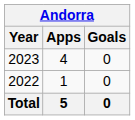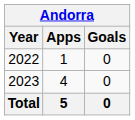 <table class="wikitable" style="text-align:center">
 <tr>
 <th colspan=3><a href='#'>Andorra</a></th>
 </tr>
 <tr>
 <th>Year</th>
 <th>Apps</th>
 <th>Goals</th>
 </tr>
 <tr>
-<td>2023</td>
-<td>4</td>
+<td>2022</td>
+<td>1</td>
 <td>0</td>
 </tr>
 <tr>
-<td>2022</td>
-<td>1</td>
+<td>2023</td>
+<td>4</td>
 <td>0</td>
 </tr>
 <tr>
 <th>Total</th>
 <th>5</th>
 <th>0</th>
 </tr>
 </table>
